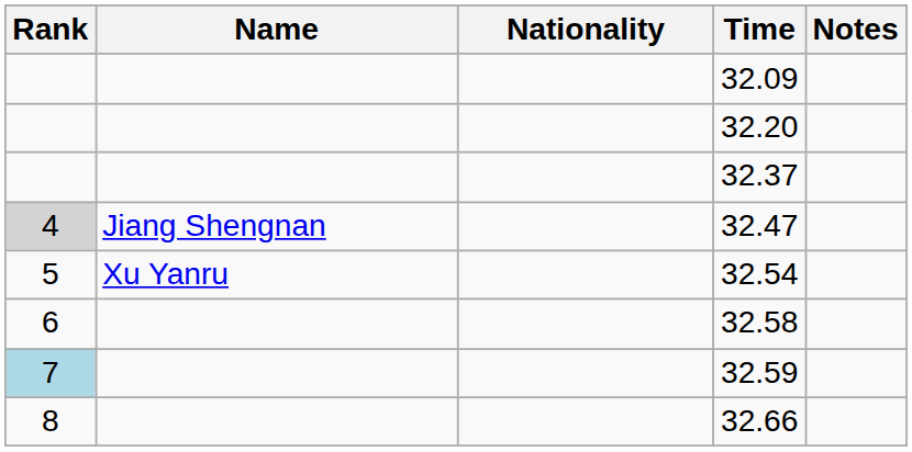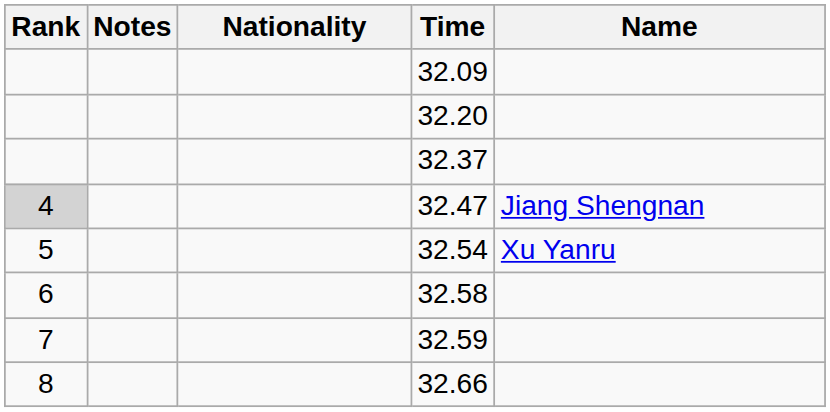 <table class="wikitable sortable" style="text-align:center">
 <tr>
 <th>Rank</th>
-<th style="width:180px">Name</th>
+<th>Notes</th>
 <th style="width:125px">Nationality</th>
 <th>Time</th>
-<th>Notes</th>
+<th style="width:180px">Name</th>
 </tr>
 <tr>
 <td></td>
-<td style="text-align:left;"></td>
+<td></td>
 <td style="text-align:left;"></td>
 <td>32.09</td>
-<td></td>
+<td style="text-align:left;"></td>
 </tr>
 <tr>
 <td></td>
-<td style="text-align:left;"></td>
+<td></td>
 <td style="text-align:left;"></td>
 <td>32.20</td>
-<td></td>
+<td style="text-align:left;"></td>
 </tr>
 <tr>
 <td></td>
-<td style="text-align:left;"></td>
+<td></td>
 <td style="text-align:left;"></td>
 <td>32.37</td>
-<td></td>
+<td style="text-align:left;"></td>
 </tr>
 <tr>
 <td style="background: lightgrey;">4</td>
-<td style="text-align:left;"><a href='#'>Jiang Shengnan</a></td>
+<td></td>
 <td style="text-align:left;"></td>
 <td>32.47</td>
-<td></td>
+<td style="text-align:left;"><a href='#'>Jiang Shengnan</a></td>
 </tr>
 <tr>
 <td>5</td>
-<td style="text-align:left;"><a href='#'>Xu Yanru</a></td>
+<td></td>
 <td style="text-align:left;"></td>
 <td>32.54</td>
-<td></td>
+<td style="text-align:left;"><a href='#'>Xu Yanru</a></td>
 </tr>
 <tr>
 <td>6</td>
-<td style="text-align:left;"></td>
+<td></td>
 <td style="text-align:left;"></td>
 <td>32.58</td>
-<td></td>
+<td style="text-align:left;"></td>
 </tr>
 <tr>
-<td style="background: lightblue;">7</td>
-<td style="text-align:left;"></td>
+<td>7</td>
+<td></td>
 <td style="text-align:left;"></td>
 <td>32.59</td>
-<td></td>
+<td style="text-align:left;"></td>
 </tr>
 <tr>
 <td>8</td>
-<td style="text-align:left;"></td>
+<td></td>
 <td style="text-align:left;"></td>
 <td>32.66</td>
-<td></td>
+<td style="text-align:left;"></td>
 </tr>
 </table>
